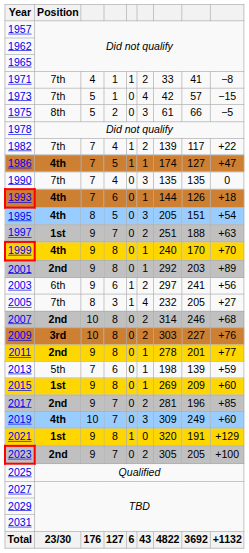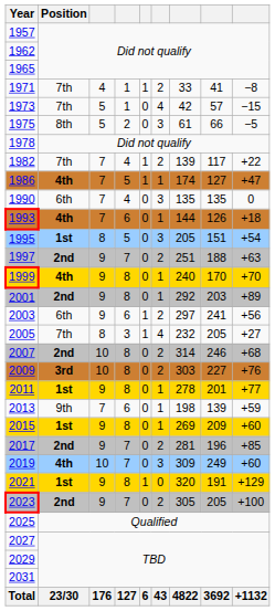 <table class="wikitable" style="text-align: center;">
 <tr>
 <th>Year</th>
 <th>Position</th>
 <th></th>
 <th></th>
 <th></th>
 <th></th>
 <th></th>
 <th></th>
 <th></th>
 </tr>
 <tr>
 <td> <a href='#'>1957</a></td>
 <td colspan=8 rowspan=3><em>Did not qualify</em></td>
 </tr>
 <tr>
 <td> <a href='#'>1962</a></td>
 </tr>
 <tr>
 <td> <a href='#'>1965</a></td>
 </tr>
 <tr>
 <td> <a href='#'>1971</a></td>
 <td>7th</td>
 <td>4</td>
 <td>1</td>
 <td>1</td>
 <td>2</td>
 <td>33</td>
 <td>41</td>
 <td>−8</td>
 </tr>
 <tr>
 <td> <a href='#'>1973</a></td>
 <td>7th</td>
 <td>5</td>
 <td>1</td>
 <td>0</td>
 <td>4</td>
 <td>42</td>
 <td>57</td>
 <td>−15</td>
 </tr>
 <tr>
 <td> <a href='#'>1975</a></td>
 <td>8th</td>
 <td>5</td>
 <td>2</td>
 <td>0</td>
 <td>3</td>
 <td>61</td>
 <td>66</td>
 <td>−5</td>
 </tr>
 <tr>
 <td> <a href='#'>1978</a></td>
 <td colspan=8><em>Did not qualify</em></td>
 </tr>
 <tr>
 <td> <a href='#'>1982</a></td>
 <td>7th</td>
 <td>7</td>
 <td>4</td>
 <td>1</td>
 <td>2</td>
 <td>139</td>
 <td>117</td>
 <td>+22</td>
 </tr>
 <tr bgcolor=CD7F32>
 <td> <a href='#'>1986</a></td>
 <td><strong>4th</strong></td>
 <td>7</td>
 <td>5</td>
 <td>1</td>
 <td>1</td>
 <td>174</td>
 <td>127</td>
 <td>+47</td>
 </tr>
 <tr>
 <td> <a href='#'>1990</a></td>
-<td>7th</td>
+<td>6th</td>
 <td>7</td>
 <td>4</td>
 <td>0</td>
 <td>3</td>
 <td>135</td>
 <td>135</td>
 <td>0</td>
 </tr>
 <tr bgcolor=CD7F32>
 <td style="border: 3px solid red"> <a href='#'>1993</a></td>
 <td><strong>4th</strong></td>
 <td>7</td>
 <td>6</td>
 <td>0</td>
 <td>1</td>
 <td>144</td>
 <td>126</td>
 <td>+18</td>
 </tr>
 <tr style="background: #9acdff;">
 <td> <a href='#'>1995</a></td>
-<td><strong>4th</strong></td>
+<td><strong>1st</strong> </td>
 <td>8</td>
 <td>5</td>
 <td>0</td>
 <td>3</td>
 <td>205</td>
 <td>151</td>
 <td>+54</td>
 </tr>
 <tr style="background: silver">
 <td> <a href='#'>1997</a></td>
-<td><strong>1st</strong> </td>
+<td><strong>2nd</strong> </td>
 <td>9</td>
 <td>7</td>
 <td>0</td>
 <td>2</td>
 <td>251</td>
 <td>188</td>
 <td>+63</td>
 </tr>
 <tr style="background: gold">
 <td style="border: 3px solid red"> <a href='#'>1999</a></td>
 <td><strong>4th</strong></td>
 <td>9</td>
 <td>8</td>
 <td>0</td>
 <td>1</td>
 <td>240</td>
 <td>170</td>
 <td>+70</td>
 </tr>
 <tr style="background: silver">
 <td> <a href='#'>2001</a></td>
 <td><strong>2nd</strong> </td>
 <td>9</td>
 <td>8</td>
 <td>0</td>
 <td>1</td>
 <td>292</td>
 <td>203</td>
 <td>+89</td>
 </tr>
 <tr>
 <td> <a href='#'>2003</a></td>
 <td>6th</td>
 <td>9</td>
 <td>6</td>
 <td>1</td>
 <td>2</td>
 <td>297</td>
 <td>241</td>
 <td>+56</td>
 </tr>
 <tr>
 <td> <a href='#'>2005</a></td>
 <td>7th</td>
 <td>8</td>
 <td>3</td>
 <td>1</td>
 <td>4</td>
 <td>232</td>
 <td>205</td>
 <td>+27</td>
 </tr>
 <tr style="background: silver">
 <td> <a href='#'>2007</a></td>
 <td><strong>2nd</strong> </td>
 <td>10</td>
 <td>8</td>
 <td>0</td>
 <td>2</td>
 <td>314</td>
 <td>246</td>
 <td>+68</td>
 </tr>
 <tr bgcolor=CD7F32>
 <td> <a href='#'>2009</a></td>
 <td><strong>3rd</strong> </td>
 <td>10</td>
 <td>8</td>
 <td>0</td>
 <td>2</td>
 <td>303</td>
 <td>227</td>
 <td>+76</td>
 </tr>
 <tr style="background: gold">
 <td> <a href='#'>2011</a></td>
-<td><strong>2nd</strong> </td>
+<td><strong>1st</strong> </td>
 <td>9</td>
 <td>8</td>
 <td>0</td>
 <td>1</td>
 <td>278</td>
 <td>201</td>
 <td>+77</td>
 </tr>
 <tr>
 <td> <a href='#'>2013</a></td>
-<td>5th</td>
+<td>9th</td>
 <td>7</td>
 <td>6</td>
 <td>0</td>
 <td>1</td>
 <td>198</td>
 <td>139</td>
 <td>+59</td>
 </tr>
 <tr style="background: gold">
 <td> <a href='#'>2015</a></td>
 <td><strong>1st</strong> </td>
 <td>9</td>
 <td>8</td>
 <td>0</td>
 <td>1</td>
 <td>269</td>
 <td>209</td>
 <td>+60</td>
 </tr>
 <tr style="background: silver">
 <td> <a href='#'>2017</a></td>
 <td><strong>2nd</strong> </td>
 <td>9</td>
 <td>7</td>
 <td>0</td>
 <td>2</td>
 <td>281</td>
 <td>196</td>
 <td>+85</td>
 </tr>
 <tr style="background: #9acdff;">
 <td> <a href='#'>2019</a></td>
 <td><strong>4th</strong></td>
 <td>10</td>
 <td>7</td>
 <td>0</td>
 <td>3</td>
 <td>309</td>
 <td>249</td>
 <td>+60</td>
 </tr>
 <tr style="background: gold">
 <td> <a href='#'>2021</a></td>
 <td><strong>1st</strong> </td>
 <td>9</td>
 <td>8</td>
 <td>1</td>
 <td>0</td>
 <td>320</td>
 <td>191</td>
 <td>+129</td>
 </tr>
 <tr style="background: silver">
 <td style="border: 3px solid red"> <a href='#'>2023</a></td>
 <td><strong>2nd</strong> </td>
 <td>9</td>
 <td>7</td>
 <td>0</td>
 <td>2</td>
 <td>305</td>
 <td>205</td>
 <td>+100</td>
 </tr>
 <tr>
 <td> <a href='#'>2025</a></td>
 <td colspan=8><em>Qualified</em></td>
 </tr>
 <tr>
 <td> <a href='#'>2027</a></td>
 <td colspan=8 rowspan=3><em>TBD</em></td>
 </tr>
 <tr>
 <td> <a href='#'>2029</a></td>
 </tr>
 <tr>
 <td> <a href='#'>2031</a></td>
 </tr>
 <tr>
 <th>Total</th>
 <th>23/30</th>
 <th>176</th>
 <th>127</th>
 <th>6</th>
 <th>43</th>
 <th>4822</th>
 <th>3692</th>
 <th>+1132</th>
 </tr>
 </table>
